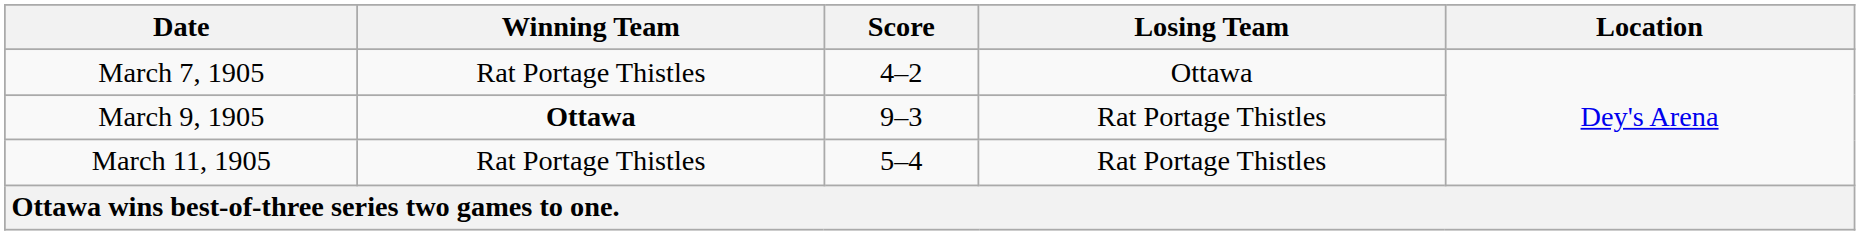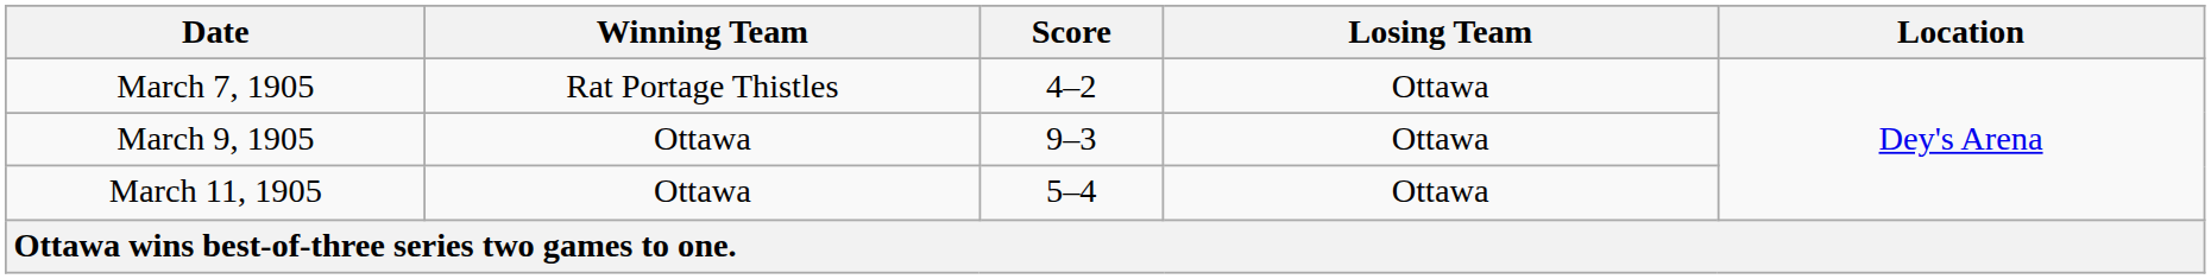 <table class="wikitable" style="text-align:center;">
 <tr>
 <th style="width:12em">Date</th>
 <th style="width:16em">Winning Team</th>
 <th style="width:5em">Score</th>
 <th style="width:16em">Losing Team</th>
 <th style="width:14em">Location</th>
 </tr>
 <tr>
 <td>March 7, 1905</td>
 <td>Rat Portage Thistles</td>
 <td>4–2</td>
 <td>Ottawa</td>
 <td rowspan="3"><a href='#'>Dey's Arena</a></td>
 </tr>
 <tr>
 <td>March 9, 1905</td>
-<td><strong>Ottawa</strong></td>
+<td>Ottawa</td>
 <td>9–3</td>
-<td>Rat Portage Thistles</td>
+<td>Ottawa</td>
 </tr>
 <tr>
 <td>March 11, 1905</td>
-<td>Rat Portage Thistles</td>
+<td>Ottawa</td>
 <td>5–4</td>
-<td>Rat Portage Thistles</td>
+<td>Ottawa</td>
 </tr>
 <tr>
 <th colspan="5" style="text-align:left;">Ottawa wins best-of-three series two games to one.</th>
 </tr>
 </table>
